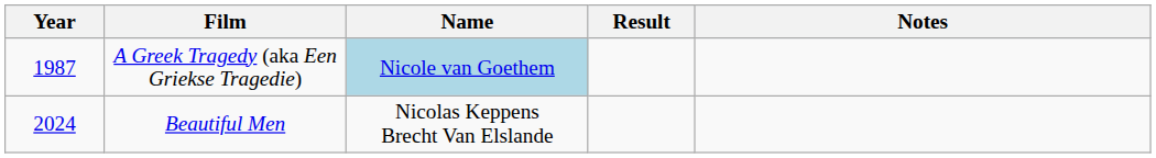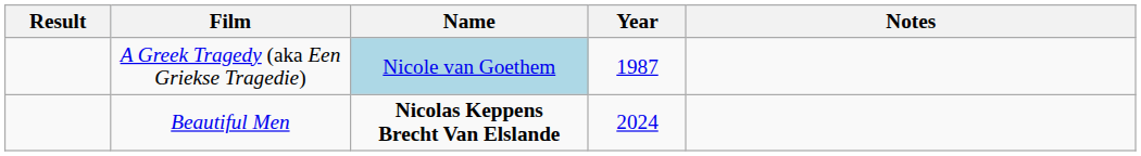 <table class="wikitable" style="text-align: center">
 <tr ---- bgcolor="#ebf5ff">
-<th width="75">Year</th>
+<th width="80">Result</th>
 <th width="200">Film</th>
 <th width="200">Name</th>
-<th width="80">Result</th>
+<th width="75">Year</th>
 <th width="400">Notes</th>
 </tr>
 <tr>
-<td><a href='#'>1987</a></td>
+<td></td>
 <td><em><a href='#'>A Greek Tragedy</a></em> (aka <em>Een Griekse Tragedie</em>)</td>
 <td style="background: lightblue;"><a href='#'>Nicole van Goethem</a></td>
-<td></td>
+<td><a href='#'>1987</a></td>
 <td></td>
 </tr>
 <tr>
+<td></td>
+<td><em><a href='#'>Beautiful Men</a></em></td>
+<td><strong>Nicolas Keppens<br>Brecht Van Elslande</strong></td>
 <td><a href='#'>2024</a></td>
-<td><em><a href='#'>Beautiful Men</a></em></td>
-<td>Nicolas Keppens<br>Brecht Van Elslande</td>
-<td></td>
 <td></td>
 </tr>
 </table>
